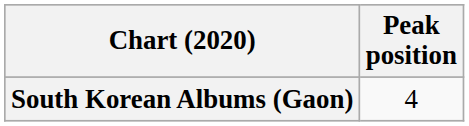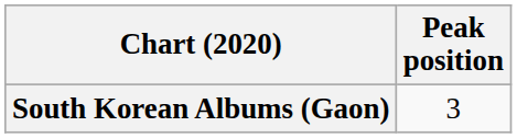 <table class="wikitable plainrowheaders" style="text-align:center">
 <tr>
 <th scope="col">Chart (2020)</th>
 <th scope="col">Peak<br>position</th>
 </tr>
 <tr>
 <th scope="row">South Korean Albums (Gaon)</th>
-<td>4</td>
+<td>3</td>
 </tr>
 </table>
